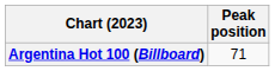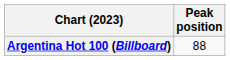 <table class="wikitable sortable plainrowheaders" style="text-align:center">
 <tr>
 <th scope="col">Chart (2023)</th>
 <th scope="col">Peak<br> position</th>
 </tr>
 <tr>
 <th scope="row"><a href='#'>Argentina Hot 100</a> (<a href='#'><em>Billboard</em></a>)</th>
-<td>71</td>
+<td>88</td>
 </tr>
 </table>
